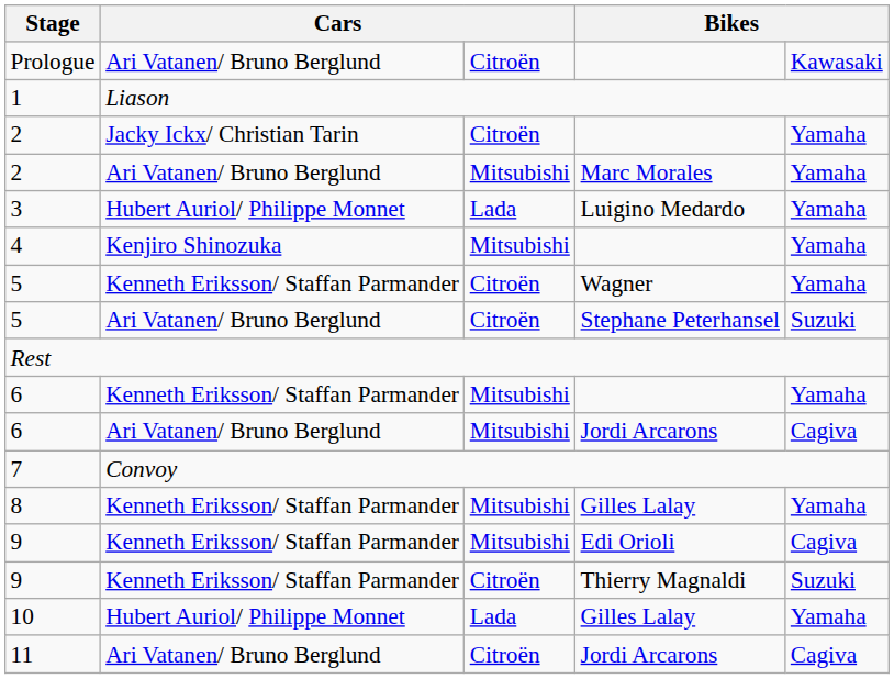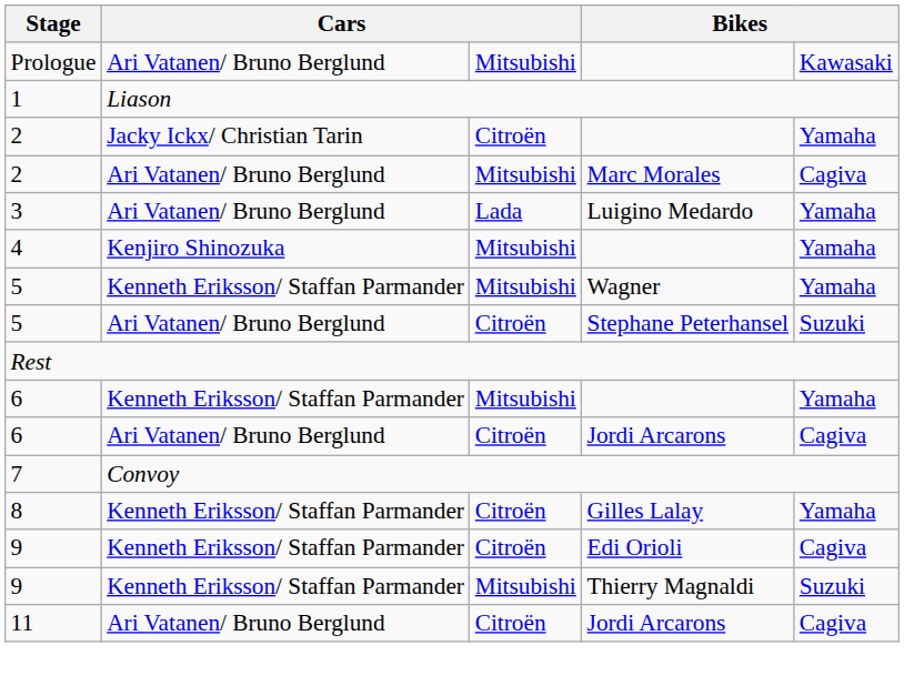 <table class="wikitable">
 <tr>
 <th>Stage</th>
 <th colspan="2">Cars</th>
 <th colspan="2">Bikes</th>
 </tr>
 <tr>
 <td>Prologue</td>
 <td> <a href='#'>Ari Vatanen</a>/ Bruno Berglund</td>
-<td><a href='#'>Citroën</a></td>
+<td><a href='#'>Mitsubishi</a></td>
 <td> </td>
 <td><a href='#'>Kawasaki</a></td>
 </tr>
 <tr>
 <td>1</td>
 <td colspan="4"><em>Liason</em></td>
 </tr>
 <tr>
 <td>2</td>
 <td> <a href='#'>Jacky Ickx</a>/ Christian Tarin</td>
 <td><a href='#'>Citroën</a></td>
 <td> </td>
 <td><a href='#'>Yamaha</a></td>
 </tr>
 <tr>
 <td>2</td>
 <td> <a href='#'>Ari Vatanen</a>/ Bruno Berglund</td>
 <td><a href='#'>Mitsubishi</a></td>
 <td> <a href='#'>Marc Morales</a></td>
-<td><a href='#'>Yamaha</a></td>
+<td><a href='#'>Cagiva</a></td>
 </tr>
 <tr>
 <td>3</td>
-<td> <a href='#'>Hubert Auriol</a>/ <a href='#'>Philippe Monnet</a></td>
+<td> <a href='#'>Ari Vatanen</a>/ Bruno Berglund</td>
 <td><a href='#'>Lada</a></td>
 <td> Luigino Medardo</td>
 <td><a href='#'>Yamaha</a></td>
 </tr>
 <tr>
 <td>4</td>
 <td> <a href='#'>Kenjiro Shinozuka</a></td>
 <td><a href='#'>Mitsubishi</a></td>
 <td> </td>
 <td><a href='#'>Yamaha</a></td>
 </tr>
 <tr>
 <td>5</td>
 <td> <a href='#'>Kenneth Eriksson</a>/ Staffan Parmander</td>
-<td><a href='#'>Citroën</a></td>
+<td><a href='#'>Mitsubishi</a></td>
 <td> Wagner</td>
 <td><a href='#'>Yamaha</a></td>
 </tr>
 <tr>
 <td>5</td>
 <td> <a href='#'>Ari Vatanen</a>/ Bruno Berglund</td>
 <td><a href='#'>Citroën</a></td>
 <td> <a href='#'>Stephane Peterhansel</a></td>
 <td><a href='#'>Suzuki</a></td>
 </tr>
 <tr>
 <td colspan="5"><em>Rest</em></td>
 </tr>
 <tr>
 <td>6</td>
 <td> <a href='#'>Kenneth Eriksson</a>/ Staffan Parmander</td>
 <td><a href='#'>Mitsubishi</a></td>
 <td> </td>
 <td><a href='#'>Yamaha</a></td>
 </tr>
 <tr>
 <td>6</td>
 <td> <a href='#'>Ari Vatanen</a>/ Bruno Berglund</td>
-<td><a href='#'>Mitsubishi</a></td>
+<td><a href='#'>Citroën</a></td>
 <td> <a href='#'>Jordi Arcarons</a></td>
 <td><a href='#'>Cagiva</a></td>
 </tr>
 <tr>
 <td>7</td>
 <td colspan="4"><em>Convoy</em></td>
 </tr>
 <tr>
 <td>8</td>
 <td> <a href='#'>Kenneth Eriksson</a>/ Staffan Parmander</td>
-<td><a href='#'>Mitsubishi</a></td>
+<td><a href='#'>Citroën</a></td>
 <td> <a href='#'>Gilles Lalay</a></td>
 <td><a href='#'>Yamaha</a></td>
 </tr>
 <tr>
 <td>9</td>
 <td> <a href='#'>Kenneth Eriksson</a>/ Staffan Parmander</td>
-<td><a href='#'>Mitsubishi</a></td>
+<td><a href='#'>Citroën</a></td>
 <td> <a href='#'>Edi Orioli</a></td>
 <td><a href='#'>Cagiva</a></td>
 </tr>
 <tr>
 <td>9</td>
 <td> <a href='#'>Kenneth Eriksson</a>/ Staffan Parmander</td>
-<td><a href='#'>Citroën</a></td>
+<td><a href='#'>Mitsubishi</a></td>
 <td> Thierry Magnaldi</td>
 <td><a href='#'>Suzuki</a></td>
-</tr>
-<tr>
-<td>10</td>
-<td> <a href='#'>Hubert Auriol</a>/ <a href='#'>Philippe Monnet</a></td>
-<td><a href='#'>Lada</a></td>
-<td> <a href='#'>Gilles Lalay</a></td>
-<td><a href='#'>Yamaha</a></td>
 </tr>
 <tr>
 <td>11</td>
 <td> <a href='#'>Ari Vatanen</a>/ Bruno Berglund</td>
 <td><a href='#'>Citroën</a></td>
 <td> <a href='#'>Jordi Arcarons</a></td>
 <td><a href='#'>Cagiva</a></td>
 </tr>
 </table>
